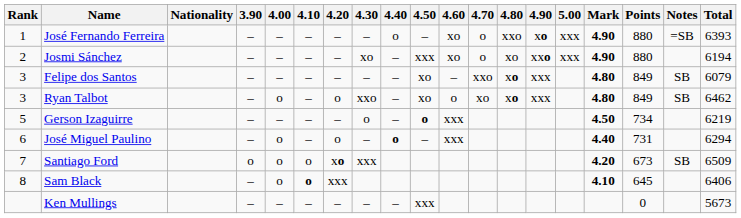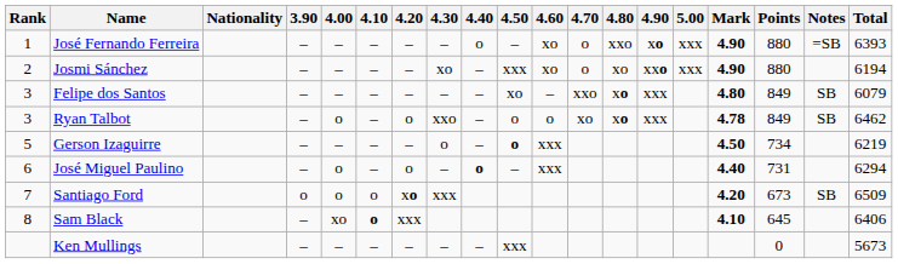 <table class="wikitable sortable" style="text-align:center">
 <tr>
 <th>Rank</th>
 <th>Name</th>
 <th>Nationality</th>
 <th>3.90</th>
 <th>4.00</th>
 <th>4.10</th>
 <th>4.20</th>
 <th>4.30</th>
 <th>4.40</th>
 <th>4.50</th>
 <th>4.60</th>
 <th>4.70</th>
 <th>4.80</th>
 <th>4.90</th>
 <th>5.00</th>
 <th>Mark</th>
 <th>Points</th>
 <th>Notes</th>
 <th>Total</th>
 </tr>
 <tr>
 <td>1</td>
 <td align=left><a href='#'>José Fernando Ferreira</a></td>
 <td align=left></td>
 <td>–</td>
 <td>–</td>
 <td>–</td>
 <td>–</td>
 <td>–</td>
 <td>o</td>
 <td>–</td>
 <td>xo</td>
 <td>o</td>
 <td>xxo</td>
 <td>x<strong>o</strong></td>
 <td>xxx</td>
 <td><strong>4.90</strong></td>
 <td>880</td>
 <td>=SB</td>
 <td>6393</td>
 </tr>
 <tr>
 <td>2</td>
 <td align=left><a href='#'>Josmi Sánchez</a></td>
 <td align=left></td>
 <td>–</td>
 <td>–</td>
 <td>–</td>
 <td>–</td>
 <td>xo</td>
 <td>–</td>
 <td>xxx</td>
 <td>xo</td>
 <td>o</td>
 <td>xo</td>
 <td>xx<strong>o</strong></td>
 <td>xxx</td>
 <td><strong>4.90</strong></td>
 <td>880</td>
 <td></td>
 <td>6194</td>
 </tr>
 <tr>
 <td>3</td>
 <td align=left><a href='#'>Felipe dos Santos</a></td>
 <td align=left></td>
 <td>–</td>
 <td>–</td>
 <td>–</td>
 <td>–</td>
 <td>–</td>
 <td>–</td>
 <td>xo</td>
 <td>–</td>
 <td>xxo</td>
 <td>x<strong>o</strong></td>
 <td>xxx</td>
 <td></td>
 <td><strong>4.80</strong></td>
 <td>849</td>
 <td>SB</td>
 <td>6079</td>
 </tr>
 <tr>
 <td>3</td>
 <td align=left><a href='#'>Ryan Talbot</a></td>
 <td align=left></td>
 <td>–</td>
 <td>o</td>
 <td>–</td>
 <td>o</td>
 <td>xxo</td>
 <td>–</td>
-<td>xo</td>
+<td>o</td>
 <td>o</td>
 <td>xo</td>
 <td>x<strong>o</strong></td>
 <td>xxx</td>
 <td></td>
-<td><strong>4.80</strong></td>
+<td><strong>4.78</strong></td>
 <td>849</td>
 <td>SB</td>
 <td>6462</td>
 </tr>
 <tr>
 <td>5</td>
 <td align=left><a href='#'>Gerson Izaguirre</a></td>
 <td align=left></td>
 <td>–</td>
 <td>–</td>
 <td>–</td>
 <td>–</td>
 <td>o</td>
 <td>–</td>
 <td><strong>o</strong></td>
 <td>xxx</td>
 <td></td>
 <td></td>
 <td></td>
 <td></td>
 <td><strong>4.50</strong></td>
 <td>734</td>
 <td></td>
 <td>6219</td>
 </tr>
 <tr>
 <td>6</td>
 <td align=left><a href='#'>José Miguel Paulino</a></td>
 <td align=left></td>
 <td>–</td>
 <td>o</td>
 <td>–</td>
 <td>o</td>
 <td>–</td>
 <td><strong>o</strong></td>
 <td>–</td>
 <td>xxx</td>
 <td></td>
 <td></td>
 <td></td>
 <td></td>
 <td><strong>4.40</strong></td>
 <td>731</td>
 <td></td>
 <td>6294</td>
 </tr>
 <tr>
 <td>7</td>
 <td align=left><a href='#'>Santiago Ford</a></td>
 <td align=left></td>
 <td>o</td>
 <td>o</td>
 <td>o</td>
 <td>x<strong>o</strong></td>
 <td>xxx</td>
 <td></td>
 <td></td>
 <td></td>
 <td></td>
 <td></td>
 <td></td>
 <td></td>
 <td><strong>4.20</strong></td>
 <td>673</td>
 <td>SB</td>
 <td>6509</td>
 </tr>
 <tr>
 <td>8</td>
 <td align=left><a href='#'>Sam Black</a></td>
 <td align=left></td>
 <td>–</td>
-<td>o</td>
+<td>xo</td>
 <td><strong>o</strong></td>
 <td>xxx</td>
 <td></td>
 <td></td>
 <td></td>
 <td></td>
 <td></td>
 <td></td>
 <td></td>
 <td></td>
 <td><strong>4.10</strong></td>
 <td>645</td>
 <td></td>
 <td>6406</td>
 </tr>
 <tr>
 <td></td>
 <td align=left><a href='#'>Ken Mullings</a></td>
 <td align=left></td>
 <td>–</td>
 <td>–</td>
 <td>–</td>
 <td>–</td>
 <td>–</td>
 <td>–</td>
 <td>xxx</td>
 <td></td>
 <td></td>
 <td></td>
 <td></td>
 <td></td>
 <td><strong></strong></td>
 <td>0</td>
 <td></td>
 <td>5673</td>
 </tr>
 </table>
